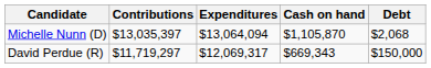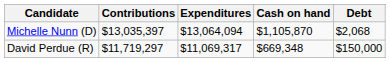 <table class="wikitable sortable">
 <tr>
 <th>Candidate</th>
 <th>Contributions</th>
 <th>Expenditures</th>
 <th>Cash on hand</th>
 <th>Debt</th>
 </tr>
 <tr>
 <td><a href='#'>Michelle Nunn</a> (D)</td>
 <td>$13,035,397</td>
 <td>$13,064,094</td>
 <td>$1,105,870</td>
 <td>$2,068</td>
 </tr>
 <tr>
 <td>David Perdue (R)</td>
 <td>$11,719,297</td>
-<td>$12,069,317</td>
-<td>$669,343</td>
+<td>$11,069,317</td>
+<td>$669,348</td>
 <td>$150,000</td>
 </tr>
 </table>
